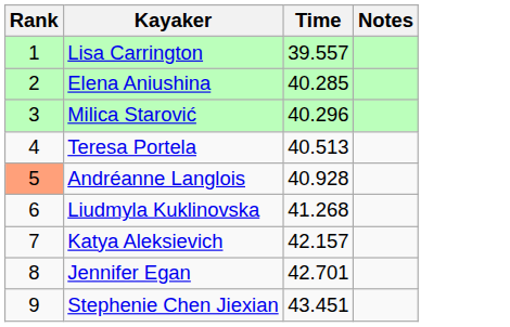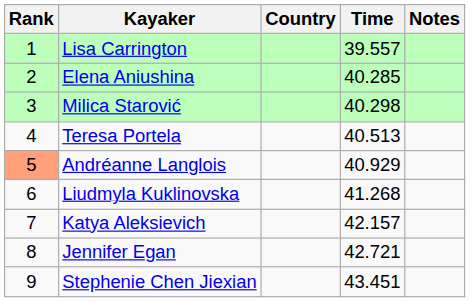 <table class="wikitable" style="text-align:center">
 <tr>
 <th>Rank</th>
 <th>Kayaker</th>
+<th>Country</th>
 <th>Time</th>
 <th>Notes</th>
 </tr>
 <tr bgcolor=bbffbb>
 <td>1</td>
 <td align="left"><a href='#'>Lisa Carrington</a></td>
+<td align="left"></td>
 <td>39.557</td>
 <td></td>
 </tr>
 <tr bgcolor=bbffbb>
 <td>2</td>
 <td align="left"><a href='#'>Elena Aniushina</a></td>
+<td align="left"></td>
 <td>40.285</td>
 <td></td>
 </tr>
 <tr bgcolor=bbffbb>
 <td>3</td>
 <td align="left"><a href='#'>Milica Starović</a></td>
-<td>40.296</td>
+<td align="left"></td>
+<td>40.298</td>
 <td></td>
 </tr>
 <tr>
 <td>4</td>
 <td align="left"><a href='#'>Teresa Portela</a></td>
+<td align="left"></td>
 <td>40.513</td>
 <td></td>
 </tr>
 <tr>
 <td style="background: lightsalmon;">5</td>
 <td align="left"><a href='#'>Andréanne Langlois</a></td>
-<td>40.928</td>
+<td align="left"></td>
+<td>40.929</td>
 <td></td>
 </tr>
 <tr>
 <td>6</td>
 <td align="left"><a href='#'>Liudmyla Kuklinovska</a></td>
+<td align="left"></td>
 <td>41.268</td>
 <td></td>
 </tr>
 <tr>
 <td>7</td>
 <td align="left"><a href='#'>Katya Aleksievich</a></td>
+<td align="left"></td>
 <td>42.157</td>
 <td></td>
 </tr>
 <tr>
 <td>8</td>
 <td align="left"><a href='#'>Jennifer Egan</a></td>
-<td>42.701</td>
+<td align="left"></td>
+<td>42.721</td>
 <td></td>
 </tr>
 <tr>
 <td>9</td>
 <td align="left"><a href='#'>Stephenie Chen Jiexian</a></td>
+<td align="left"></td>
 <td>43.451</td>
 <td></td>
 </tr>
 </table>
